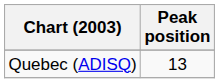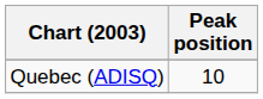 <table class="wikitable">
 <tr>
 <th>Chart (2003)</th>
 <th>Peak<br>position</th>
 </tr>
 <tr>
 </tr>
 <tr>
 <td align="left">Quebec (<a href='#'>ADISQ</a>)</td>
-<td align="center">13</td>
+<td align="center">10</td>
 </tr>
 <tr>
 </tr>
 </table>
